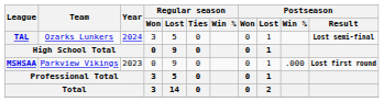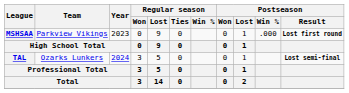 <table class="wikitable" style="font-size: 95%; text-align:center;">
 <tr>
 <th rowspan="2">League</th>
 <th rowspan="2">Team</th>
 <th rowspan="2">Year</th>
 <th colspan="4">Regular season</th>
 <th colspan="4">Postseason</th>
 </tr>
 <tr>
 <th>Won</th>
 <th>Lost</th>
 <th>Ties</th>
 <th>Win %</th>
 <th>Won</th>
 <th>Lost</th>
 <th>Win %</th>
 <th>Result</th>
 </tr>
 <tr>
-<th><a href='#'>TAL</a></th>
-<td><a href='#'>Ozarks Lunkers</a></td>
-<td><a href='#'>2024</a></td>
-<td>3</td>
-<td>5</td>
+<th><a href='#'>MSHSAA</a></th>
+<td><a href='#'>Parkview Vikings</a></td>
+<td>2023</td>
+<td>0</td>
+<td>9</td>
 <td>0</td>
 <td></td>
 <td>0</td>
 <td>1</td>
-<td></td>
-<td><small><strong>Lost semi-final</strong></small></td>
+<td>.000</td>
+<td><small><strong>Lost first round</strong></small></td>
 </tr>
 <tr>
 <th colspan="3">High School Total</th>
 <th>0</th>
 <th>9</th>
 <th>0</th>
 <th></th>
 <th>0</th>
 <th>1</th>
 <th></th>
 <th></th>
 </tr>
 <tr>
-<th><a href='#'>MSHSAA</a></th>
-<td><a href='#'>Parkview Vikings</a></td>
-<td>2023</td>
-<td>0</td>
-<td>9</td>
+<th><a href='#'>TAL</a></th>
+<td><a href='#'>Ozarks Lunkers</a></td>
+<td><a href='#'>2024</a></td>
+<td>3</td>
+<td>5</td>
 <td>0</td>
 <td></td>
 <td>0</td>
 <td>1</td>
-<td>.000</td>
-<td><small><strong>Lost first round</strong></small></td>
+<td></td>
+<td><small><strong>Lost semi-final</strong></small></td>
 </tr>
 <tr>
 <th colspan="3">Professional Total</th>
 <th>3</th>
 <th>5</th>
 <th>0</th>
 <th></th>
 <th>0</th>
 <th>1</th>
 <th></th>
 <th></th>
 </tr>
 <tr>
 <th colspan="3">Total</th>
 <th>3</th>
 <th>14</th>
 <th>0</th>
 <th></th>
 <th>0</th>
 <th>2</th>
 <th></th>
 <th></th>
 </tr>
 <tr>
 </tr>
 </table>
